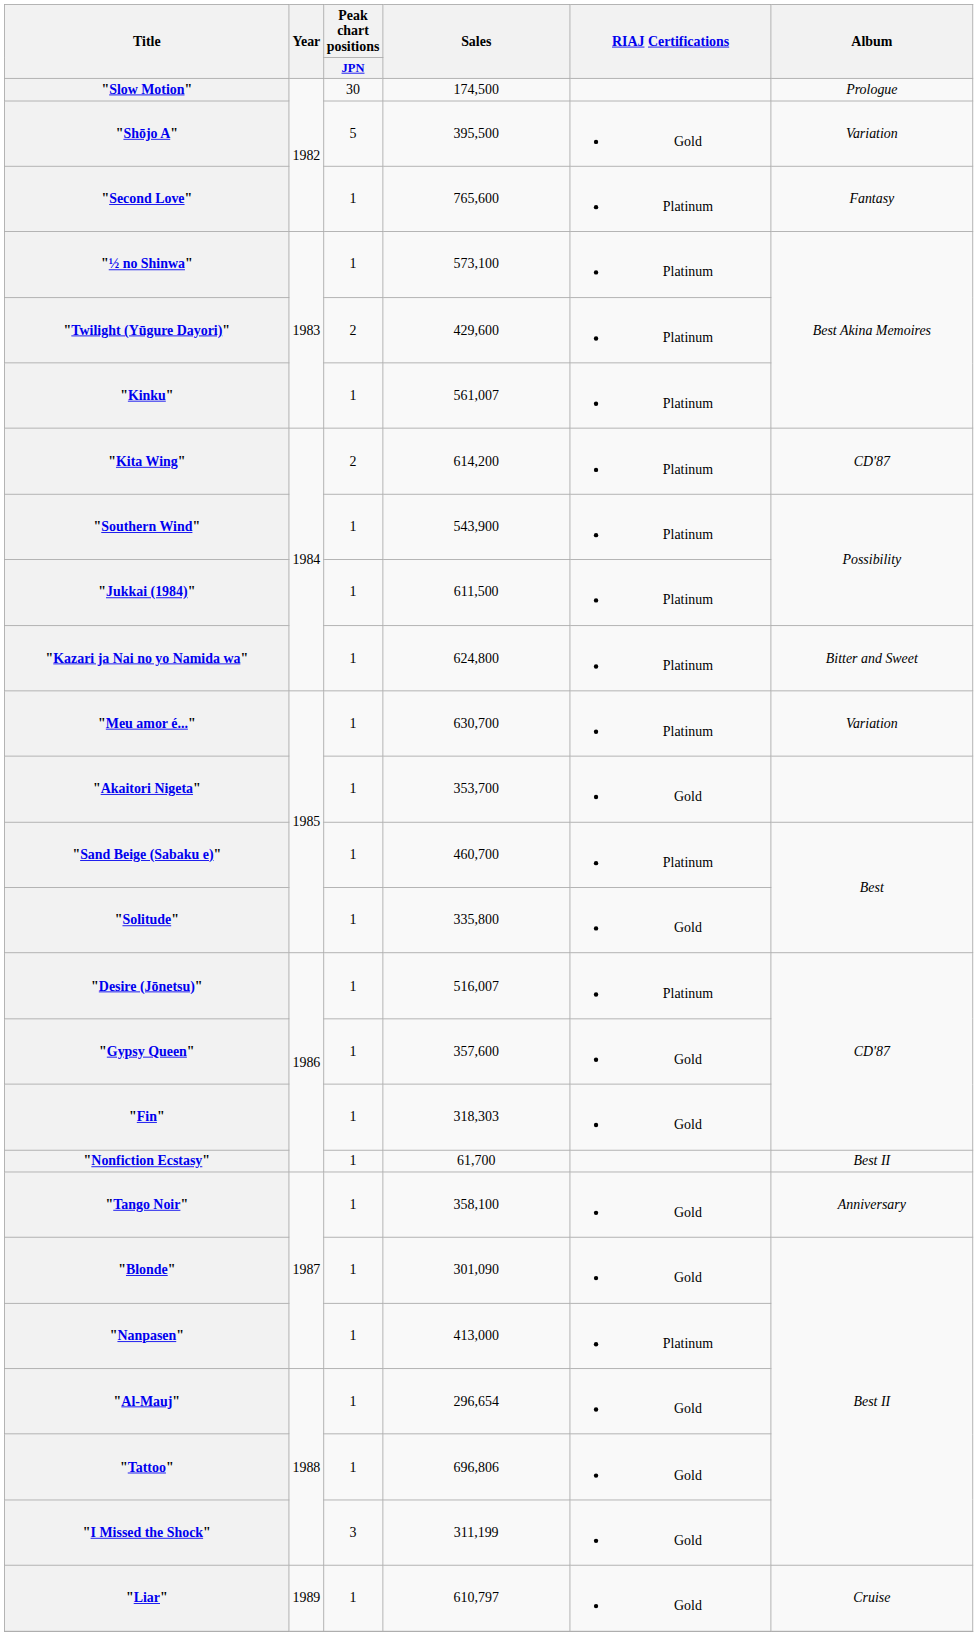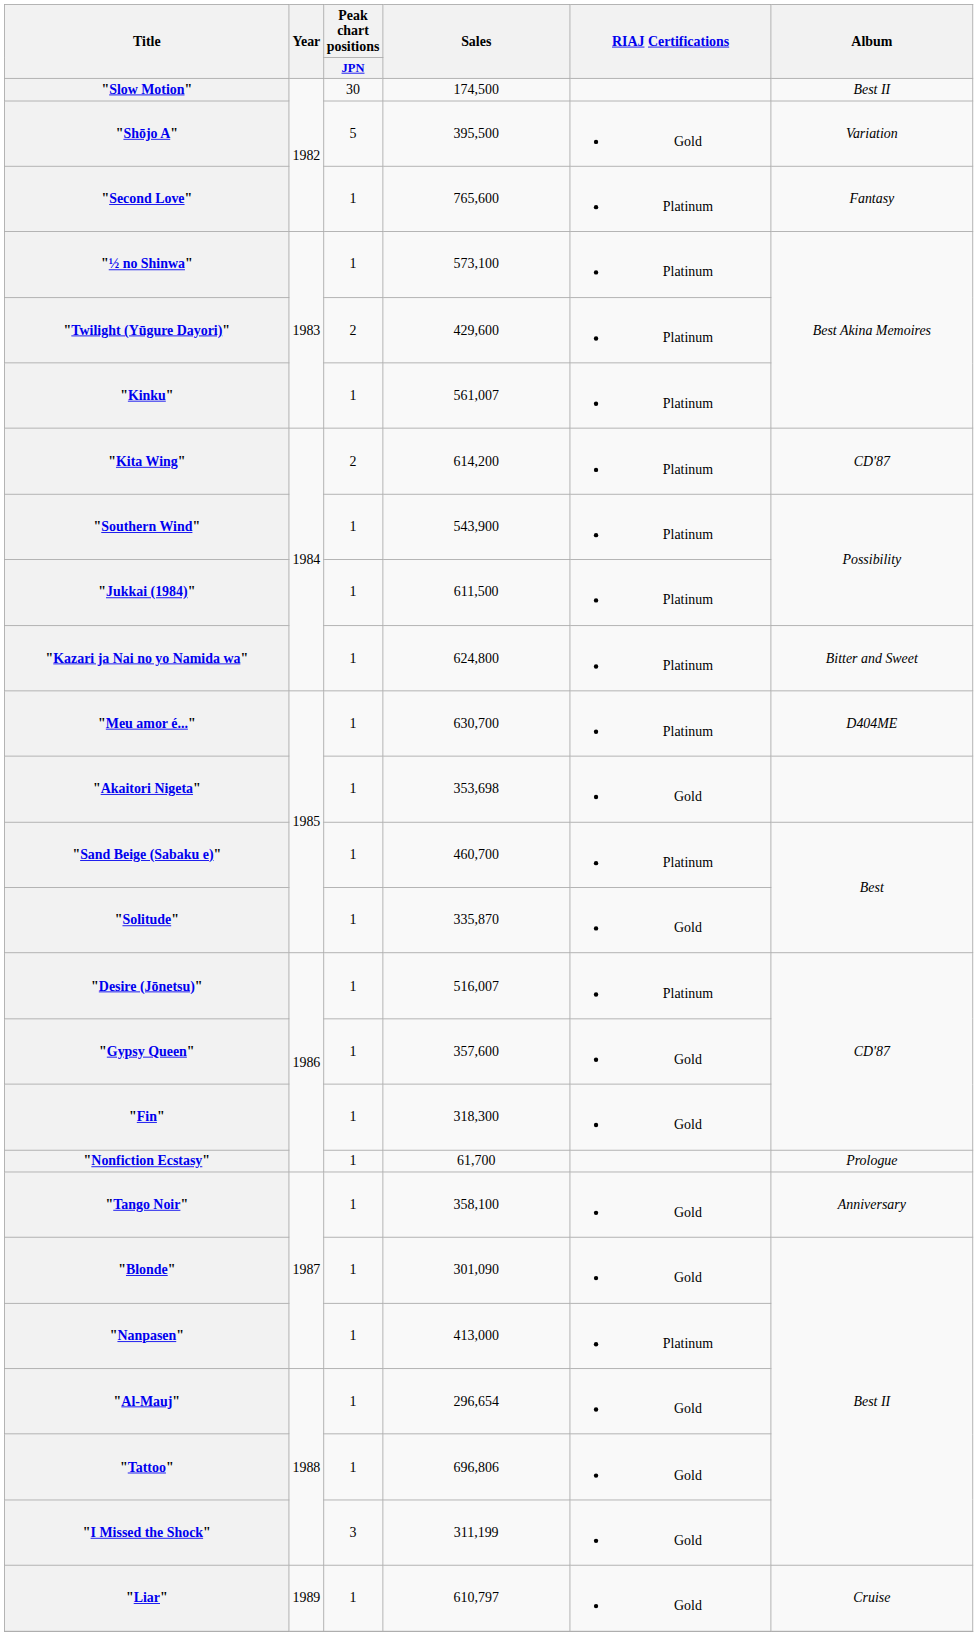 <table class="wikitable plainrowheaders" style="text-align:center;">
 <tr>
 <th scope="col" rowspan="2" style="width:20em;">Title</th>
 <th scope="col" rowspan="2" style="width:2em;">Year</th>
 <th scope="col" colspan="1">Peak chart positions</th>
 <th scope="col" rowspan="2" style="width:13em;">Sales</th>
 <th scope="col" rowspan="2" style="width:14em;"><a href='#'>RIAJ</a> <a href='#'>Certifications</a></th>
 <th scope="col" rowspan="2" style="width:14em;">Album</th>
 </tr>
 <tr>
 <th scope="col" style="width:2.5em;font-size:90%;"><a href='#'>JPN</a><br></th>
 </tr>
 <tr>
 <th scope="row">"<a href='#'>Slow Motion</a>"</th>
 <td rowspan="3">1982</td>
 <td>30</td>
 <td>174,500</td>
 <td></td>
-<td><em>Prologue</em></td>
+<td><em>Best II</em></td>
 </tr>
 <tr>
 <th scope="row">"<a href='#'>Shōjo A</a>"</th>
 <td>5</td>
 <td>395,500</td>
 <td><br><ul><li>Gold</li></ul></td>
 <td><em>Variation</em></td>
 </tr>
 <tr>
 <th scope="row">"<a href='#'>Second Love</a>"</th>
 <td>1</td>
 <td>765,600</td>
 <td><br><ul><li>Platinum</li></ul></td>
 <td><em>Fantasy</em></td>
 </tr>
 <tr>
 <th scope="row">"<a href='#'>½ no Shinwa</a>"</th>
 <td rowspan="3">1983</td>
 <td>1</td>
 <td>573,100</td>
 <td><br><ul><li>Platinum</li></ul></td>
 <td rowspan="3"><em>Best Akina Memoires</em></td>
 </tr>
 <tr>
 <th scope="row">"<a href='#'>Twilight (Yūgure Dayori)</a>"</th>
 <td>2</td>
 <td>429,600</td>
 <td><br><ul><li>Platinum</li></ul></td>
 </tr>
 <tr>
 <th scope="row">"<a href='#'>Kinku</a>"</th>
 <td>1</td>
 <td>561,007</td>
 <td><br><ul><li>Platinum</li></ul></td>
 </tr>
 <tr>
 <th scope="row">"<a href='#'>Kita Wing</a>"</th>
 <td rowspan="4">1984</td>
 <td>2</td>
 <td>614,200</td>
 <td><br><ul><li>Platinum</li></ul></td>
 <td><em>CD'87</em></td>
 </tr>
 <tr>
 <th scope="row">"<a href='#'>Southern Wind</a>"</th>
 <td>1</td>
 <td>543,900</td>
 <td><br><ul><li>Platinum</li></ul></td>
 <td rowspan="2"><em>Possibility</em></td>
 </tr>
 <tr>
 <th scope="row">"<a href='#'>Jukkai (1984)</a>"</th>
 <td>1</td>
 <td>611,500</td>
 <td><br><ul><li>Platinum</li></ul></td>
 </tr>
 <tr>
 <th scope="row">"<a href='#'>Kazari ja Nai no yo Namida wa</a>"</th>
 <td>1</td>
 <td>624,800</td>
 <td><br><ul><li>Platinum</li></ul></td>
 <td><em>Bitter and Sweet</em></td>
 </tr>
 <tr>
 <th scope="row">"<a href='#'>Meu amor é...</a>"</th>
 <td rowspan="4">1985</td>
 <td>1</td>
 <td>630,700</td>
 <td><br><ul><li>Platinum</li></ul></td>
-<td><em>Variation</em></td>
+<td><em>D404ME</em></td>
 </tr>
 <tr>
 <th scope="row">"<a href='#'>Akaitori Nigeta</a>"</th>
 <td>1</td>
-<td>353,700</td>
+<td>353,698</td>
 <td><br><ul><li>Gold</li></ul></td>
 <td></td>
 </tr>
 <tr>
 <th scope="row">"<a href='#'>Sand Beige (Sabaku e)</a>"</th>
 <td>1</td>
 <td>460,700</td>
 <td><br><ul><li>Platinum</li></ul></td>
 <td rowspan="2"><em>Best</em></td>
 </tr>
 <tr>
 <th scope="row">"<a href='#'>Solitude</a>"</th>
 <td>1</td>
-<td>335,800</td>
+<td>335,870</td>
 <td><br><ul><li>Gold</li></ul></td>
 </tr>
 <tr>
 <th scope="row">"<a href='#'>Desire (Jōnetsu)</a>"</th>
 <td rowspan="4">1986</td>
 <td>1</td>
 <td>516,007</td>
 <td><br><ul><li>Platinum</li></ul></td>
 <td rowspan="3"><em>CD'87</em></td>
 </tr>
 <tr>
 <th scope="row">"<a href='#'>Gypsy Queen</a>"</th>
 <td>1</td>
 <td>357,600</td>
 <td><br><ul><li>Gold</li></ul></td>
 </tr>
 <tr>
 <th scope="row">"<a href='#'>Fin</a>"</th>
 <td>1</td>
-<td>318,303</td>
+<td>318,300</td>
 <td><br><ul><li>Gold</li></ul></td>
 </tr>
 <tr>
 <th scope="row">"<a href='#'>Nonfiction Ecstasy</a>"</th>
 <td>1</td>
 <td>61,700</td>
 <td></td>
-<td><em>Best II</em></td>
+<td><em>Prologue</em></td>
 </tr>
 <tr>
 <th scope="row">"<a href='#'>Tango Noir</a>"</th>
 <td rowspan="3">1987</td>
 <td>1</td>
 <td>358,100</td>
 <td><br><ul><li>Gold</li></ul></td>
 <td><em>Anniversary</em></td>
 </tr>
 <tr>
 <th scope="row">"<a href='#'>Blonde</a>"</th>
 <td>1</td>
 <td>301,090</td>
 <td><br><ul><li>Gold</li></ul></td>
 <td rowspan="5"><em>Best II</em></td>
 </tr>
 <tr>
 <th scope="row">"<a href='#'>Nanpasen</a>"</th>
 <td>1</td>
 <td>413,000</td>
 <td><br><ul><li>Platinum</li></ul></td>
 </tr>
 <tr>
 <th scope="row">"<a href='#'>Al-Mauj</a>"</th>
 <td rowspan="3">1988</td>
 <td>1</td>
 <td>296,654</td>
 <td><br><ul><li>Gold</li></ul></td>
 </tr>
 <tr>
 <th scope="row">"<a href='#'>Tattoo</a>"</th>
 <td>1</td>
 <td>696,806</td>
 <td><br><ul><li>Gold</li></ul></td>
 </tr>
 <tr>
 <th scope="row">"<a href='#'>I Missed the Shock</a>"</th>
 <td>3</td>
 <td>311,199</td>
 <td><br><ul><li>Gold</li></ul></td>
 </tr>
 <tr>
 <th scope="row">"<a href='#'>Liar</a>"</th>
 <td>1989</td>
 <td>1</td>
 <td>610,797</td>
 <td><br><ul><li>Gold</li></ul></td>
 <td><em>Cruise</em></td>
 </tr>
 <tr>
 </tr>
 </table>
